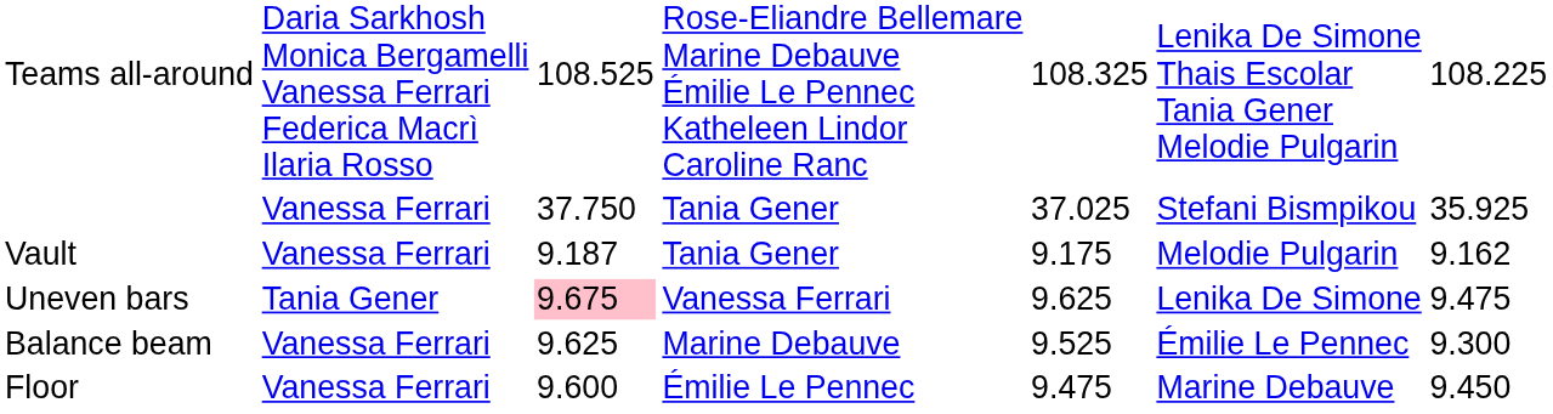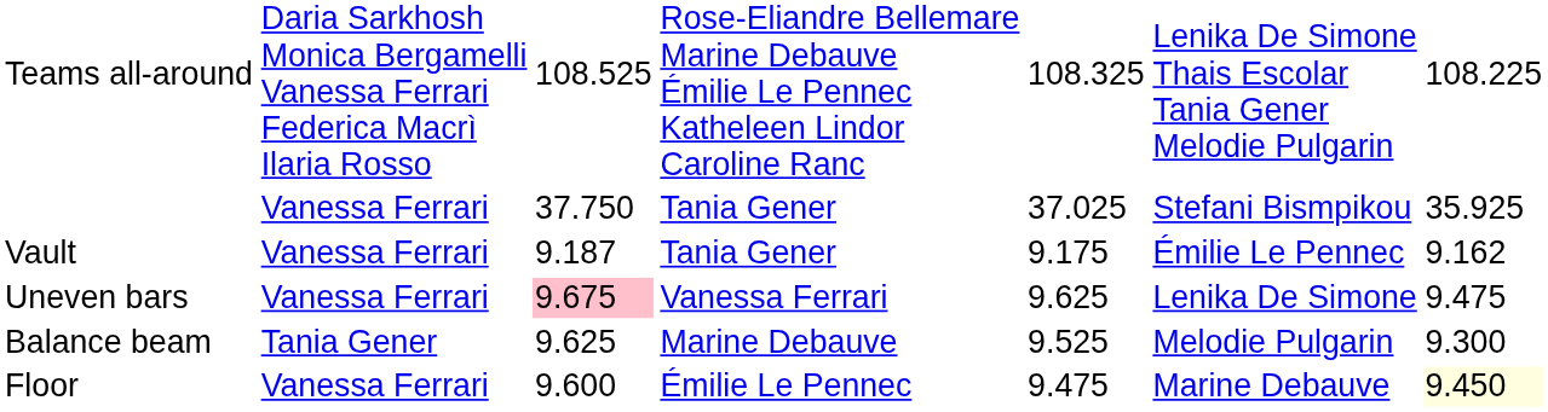 <table>
 <tr>
 <td>Teams all-around</td>
 <td><br><a href='#'>Daria Sarkhosh</a><br><a href='#'>Monica Bergamelli</a><br><a href='#'>Vanessa Ferrari</a><br><a href='#'>Federica Macrì</a><br><a href='#'>Ilaria Rosso</a></td>
 <td>108.525</td>
 <td><br><a href='#'>Rose-Eliandre Bellemare</a><br><a href='#'>Marine Debauve</a><br><a href='#'>Émilie Le Pennec</a><br><a href='#'>Katheleen Lindor</a><br><a href='#'>Caroline Ranc</a></td>
 <td>108.325</td>
 <td><br><a href='#'>Lenika De Simone</a><br><a href='#'>Thais Escolar</a><br><a href='#'>Tania Gener</a><br><a href='#'>Melodie Pulgarin</a></td>
 <td>108.225</td>
 </tr>
 <tr>
 <td></td>
 <td>  <a href='#'>Vanessa Ferrari</a></td>
 <td>37.750</td>
 <td>  <a href='#'>Tania Gener</a></td>
 <td>37.025</td>
 <td>  <a href='#'>Stefani Bismpikou</a></td>
 <td>35.925</td>
 </tr>
 <tr>
 <td>Vault</td>
 <td>  <a href='#'>Vanessa Ferrari</a></td>
 <td>9.187</td>
 <td>  <a href='#'>Tania Gener</a></td>
 <td>9.175</td>
-<td>  <a href='#'>Melodie Pulgarin</a></td>
+<td>  <a href='#'>Émilie Le Pennec</a></td>
 <td>9.162</td>
 </tr>
 <tr>
 <td>Uneven bars</td>
-<td>  <a href='#'>Tania Gener</a></td>
+<td>  <a href='#'>Vanessa Ferrari</a></td>
 <td style="background: pink;">9.675</td>
 <td>  <a href='#'>Vanessa Ferrari</a></td>
 <td>9.625</td>
 <td>  <a href='#'>Lenika De Simone</a></td>
 <td>9.475</td>
 </tr>
 <tr>
 <td>Balance beam</td>
-<td>  <a href='#'>Vanessa Ferrari</a></td>
+<td>  <a href='#'>Tania Gener</a></td>
 <td>9.625</td>
 <td>  <a href='#'>Marine Debauve</a></td>
 <td>9.525</td>
-<td>  <a href='#'>Émilie Le Pennec</a></td>
+<td>  <a href='#'>Melodie Pulgarin</a></td>
 <td>9.300</td>
 </tr>
 <tr>
 <td>Floor</td>
 <td>  <a href='#'>Vanessa Ferrari</a></td>
 <td>9.600</td>
 <td>  <a href='#'>Émilie Le Pennec</a></td>
 <td>9.475</td>
 <td>  <a href='#'>Marine Debauve</a></td>
-<td>9.450</td>
+<td style="background: lightyellow;">9.450</td>
 </tr>
 </table>
